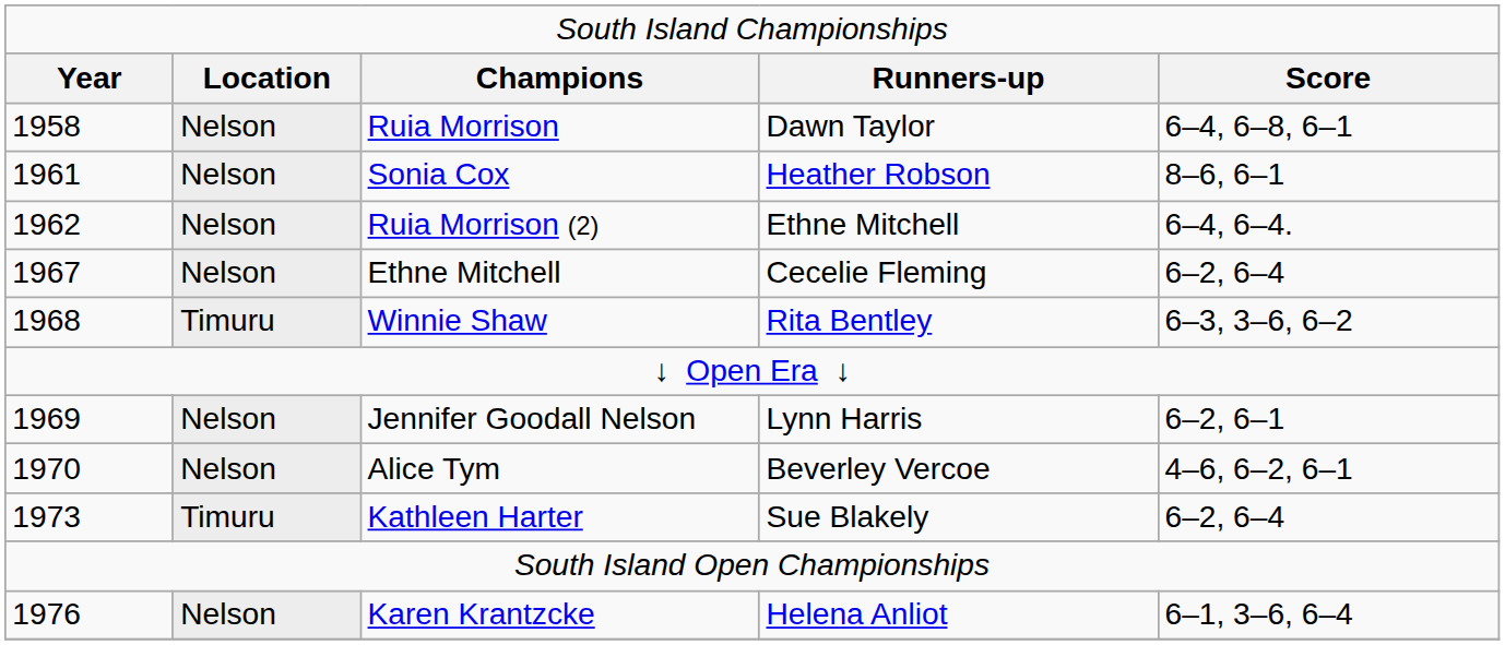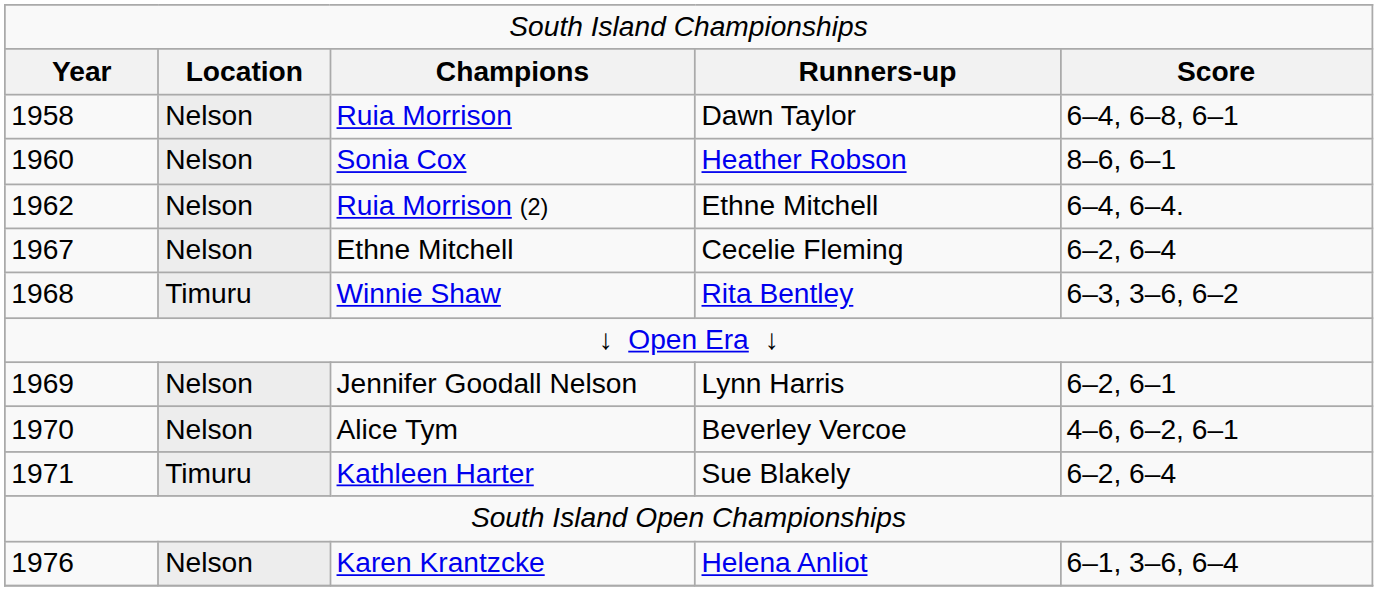 <table class="wikitable">
 <tr>
 <td colspan=5 align=center><em>South Island Championships</em></td>
 </tr>
 <tr>
 <th style="width:80px">Year</th>
 <th style="width:90px">Location</th>
 <th style="width:200px">Champions</th>
 <th style="width:200px">Runners-up</th>
 <th style="width:170px" class="unsortable">Score</th>
 </tr>
 <tr>
 <td>1958</td>
 <td style="background:#ededed">Nelson</td>
 <td> <a href='#'>Ruia Morrison</a></td>
 <td> Dawn Taylor</td>
 <td>6–4, 6–8, 6–1</td>
 </tr>
 <tr>
-<td>1961</td>
+<td>1960</td>
 <td style="background:#ededed">Nelson</td>
 <td> <a href='#'>Sonia Cox</a></td>
 <td> <a href='#'>Heather Robson</a></td>
 <td>8–6, 6–1</td>
 </tr>
 <tr>
 <td>1962</td>
 <td style="background:#ededed">Nelson</td>
 <td> <a href='#'>Ruia Morrison</a> <small>(2)</small></td>
 <td> Ethne Mitchell</td>
 <td>6–4, 6–4.</td>
 </tr>
 <tr>
 <td>1967</td>
 <td style="background:#ededed">Nelson</td>
 <td> Ethne Mitchell</td>
 <td> Cecelie Fleming</td>
 <td>6–2, 6–4</td>
 </tr>
 <tr>
 <td>1968</td>
 <td style="background:#ededed">Timuru</td>
 <td> <a href='#'>Winnie Shaw</a></td>
 <td> <a href='#'>Rita Bentley</a></td>
 <td>6–3, 3–6, 6–2</td>
 </tr>
 <tr>
 <td colspan=5 align=center>↓  <a href='#'>Open Era</a>  ↓</td>
 </tr>
 <tr>
 <td>1969</td>
 <td style="background:#ededed">Nelson</td>
 <td> Jennifer Goodall Nelson</td>
 <td>  Lynn Harris</td>
 <td>6–2, 6–1</td>
 </tr>
 <tr>
 <td>1970</td>
 <td style="background:#ededed">Nelson</td>
 <td> Alice Tym</td>
 <td> Beverley Vercoe</td>
 <td>4–6, 6–2, 6–1</td>
 </tr>
 <tr>
-<td>1973</td>
+<td>1971</td>
 <td style="background:#ededed">Timuru</td>
 <td> <a href='#'>Kathleen Harter</a></td>
 <td> Sue Blakely</td>
 <td>6–2, 6–4</td>
 </tr>
 <tr>
 <td colspan=5 align=center><em>South Island Open Championships</em></td>
 </tr>
 <tr>
 <td>1976</td>
 <td style="background:#ededed">Nelson</td>
 <td> <a href='#'>Karen Krantzcke</a></td>
 <td> <a href='#'>Helena Anliot</a></td>
 <td>6–1, 3–6, 6–4</td>
 </tr>
 <tr>
 </tr>
 </table>
